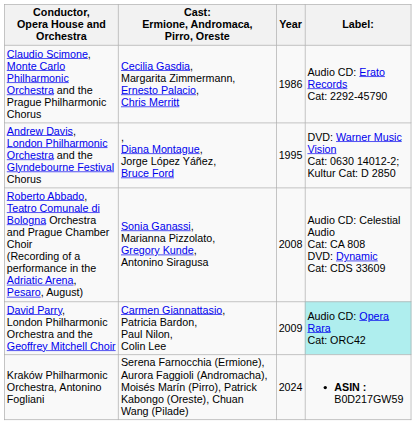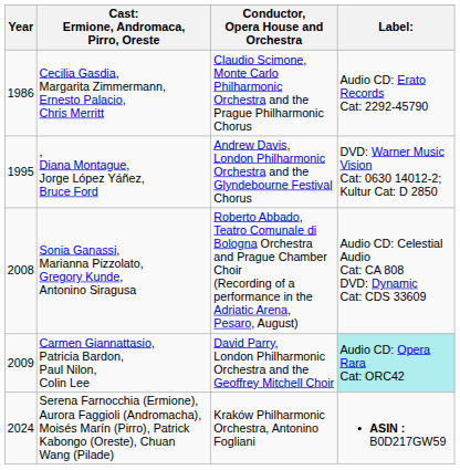 <table class="wikitable">
 <tr>
+<th>Year</th>
+<th>Cast:<br>Ermione, Andromaca,<br>Pirro, Oreste</th>
 <th>Conductor,<br>Opera House and Orchestra</th>
-<th>Cast:<br>Ermione, Andromaca,<br>Pirro, Oreste</th>
-<th>Year</th>
 <th>Label:</th>
 </tr>
 <tr>
+<td>1986</td>
+<td><a href='#'>Cecilia Gasdia</a>,<br>Margarita Zimmermann,<br><a href='#'>Ernesto Palacio</a>,<br><a href='#'>Chris Merritt</a></td>
 <td><a href='#'>Claudio Scimone</a>,<br><a href='#'>Monte Carlo Philharmonic Orchestra</a> and the Prague Philharmonic Chorus</td>
-<td><a href='#'>Cecilia Gasdia</a>,<br>Margarita Zimmermann,<br><a href='#'>Ernesto Palacio</a>,<br><a href='#'>Chris Merritt</a></td>
-<td>1986</td>
 <td>Audio CD: <a href='#'>Erato Records</a> <br>Cat: 2292-45790</td>
 </tr>
 <tr>
+<td>1995</td>
+<td>,<br><a href='#'>Diana Montague</a>,<br>Jorge López Yáñez,<br><a href='#'>Bruce Ford</a></td>
 <td><a href='#'>Andrew Davis</a>,<br><a href='#'>London Philharmonic Orchestra</a> and the <a href='#'>Glyndebourne Festival</a> Chorus</td>
-<td>,<br><a href='#'>Diana Montague</a>,<br>Jorge López Yáñez,<br><a href='#'>Bruce Ford</a></td>
-<td>1995</td>
 <td>DVD: <a href='#'>Warner Music Vision</a> <br>Cat: 0630 14012-2;<br>Kultur Cat: D 2850</td>
 </tr>
 <tr>
+<td>2008</td>
+<td><a href='#'>Sonia Ganassi</a>,<br>Marianna Pizzolato,<br><a href='#'>Gregory Kunde</a>,<br>Antonino Siragusa</td>
 <td><a href='#'>Roberto Abbado</a>,<br><a href='#'>Teatro Comunale di Bologna</a> Orchestra and Prague Chamber Choir<br>(Recording of a performance in the <a href='#'>Adriatic Arena</a>, <a href='#'>Pesaro</a>, August)</td>
-<td><a href='#'>Sonia Ganassi</a>,<br>Marianna Pizzolato,<br><a href='#'>Gregory Kunde</a>,<br>Antonino Siragusa</td>
-<td>2008</td>
 <td>Audio CD: Celestial Audio<br>Cat: CA 808<br>DVD: <a href='#'>Dynamic</a><br>Cat: CDS 33609</td>
 </tr>
 <tr>
+<td>2009</td>
+<td><a href='#'>Carmen Giannattasio</a>,<br>Patricia Bardon,<br>Paul Nilon,<br>Colin Lee</td>
 <td><a href='#'>David Parry</a>,<br>London Philharmonic Orchestra and the <a href='#'>Geoffrey Mitchell Choir</a></td>
-<td><a href='#'>Carmen Giannattasio</a>,<br>Patricia Bardon,<br>Paul Nilon,<br>Colin Lee</td>
-<td>2009</td>
 <td style="background: paleturquoise;">Audio CD: <a href='#'>Opera Rara</a><br>Cat: ORC42</td>
 </tr>
 <tr>
+<td>2024</td>
+<td>Serena Farnocchia (Ermione), Aurora Faggioli (Andromacha), Moisés Marín (Pirro), Patrick Kabongo (Oreste), Chuan Wang (Pilade)</td>
 <td>Kraków Philharmonic Orchestra, Antonino Fogliani</td>
-<td>Serena Farnocchia (Ermione), Aurora Faggioli (Andromacha), Moisés Marín (Pirro), Patrick Kabongo (Oreste), Chuan Wang (Pilade)</td>
-<td>2024</td>
 <td><br><ul><li><strong>ASIN  : </strong> B0D217GW59</li></ul></td>
 </tr>
 </table>
